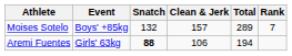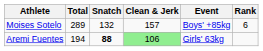 <table class="wikitable" style="font-size:90%">
 <tr>
 <th>Athlete</th>
-<th>Event</th>
+<th>Total</th>
 <th>Snatch</th>
 <th>Clean & Jerk</th>
-<th>Total</th>
+<th>Event</th>
 <th>Rank</th>
 </tr>
 <tr>
 <td><a href='#'>Moises Sotelo</a></td>
-<td><a href='#'>Boys' +85kg</a></td>
+<td align=center>289</td>
 <td align=center>132</td>
 <td align=center>157</td>
-<td align=center>289</td>
-<td align=center>7</td>
+<td><a href='#'>Boys' +85kg</a></td>
+<td align=center>6</td>
 </tr>
 <tr>
 <td><a href='#'>Aremi Fuentes</a></td>
+<td align=center>194</td>
+<td align=center><strong>88</strong></td>
+<td align=center style="background: lightgreen;">106</td>
 <td><a href='#'>Girls' 63kg</a></td>
-<td align=center><strong>88</strong></td>
-<td align=center>106</td>
-<td align=center>194</td>
 <td align=center></td>
 </tr>
 </table>
